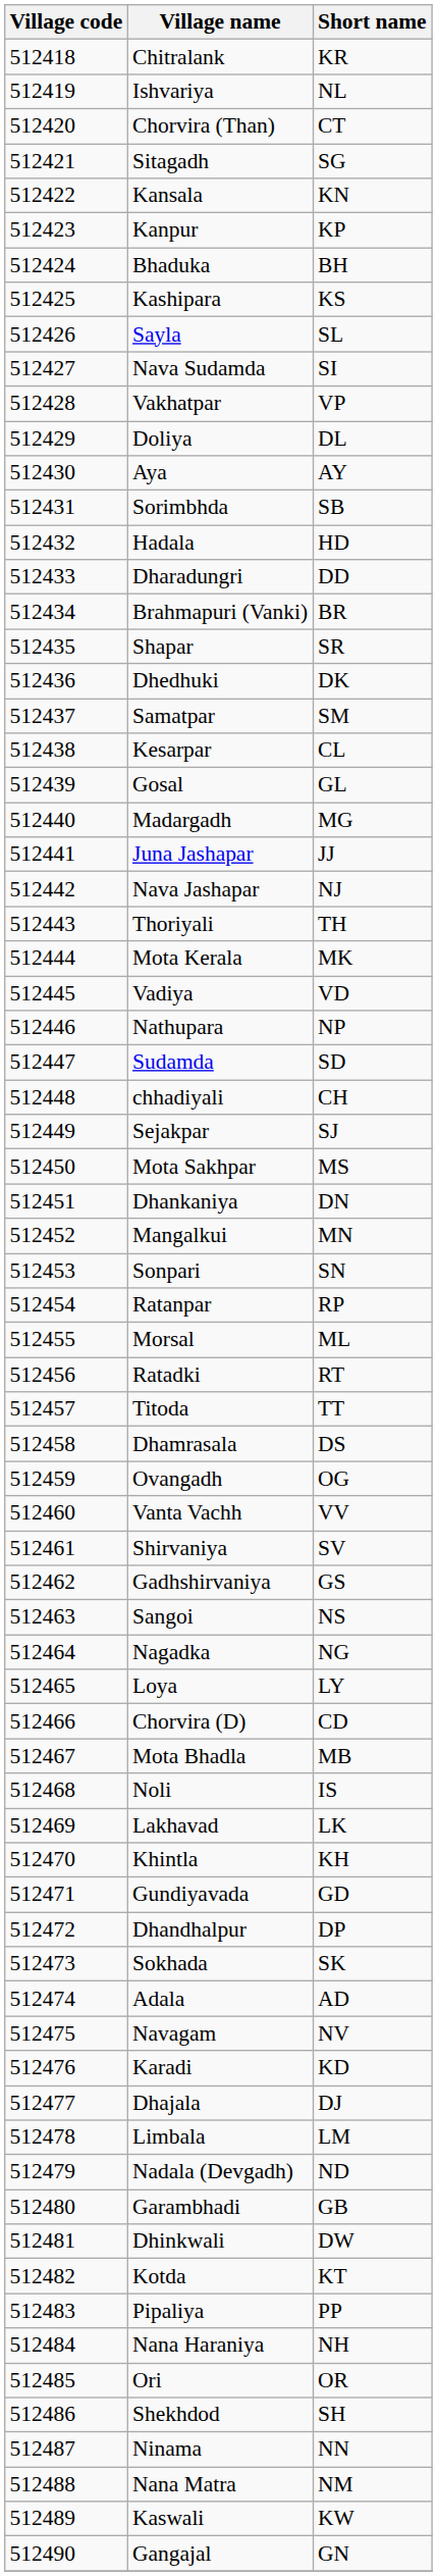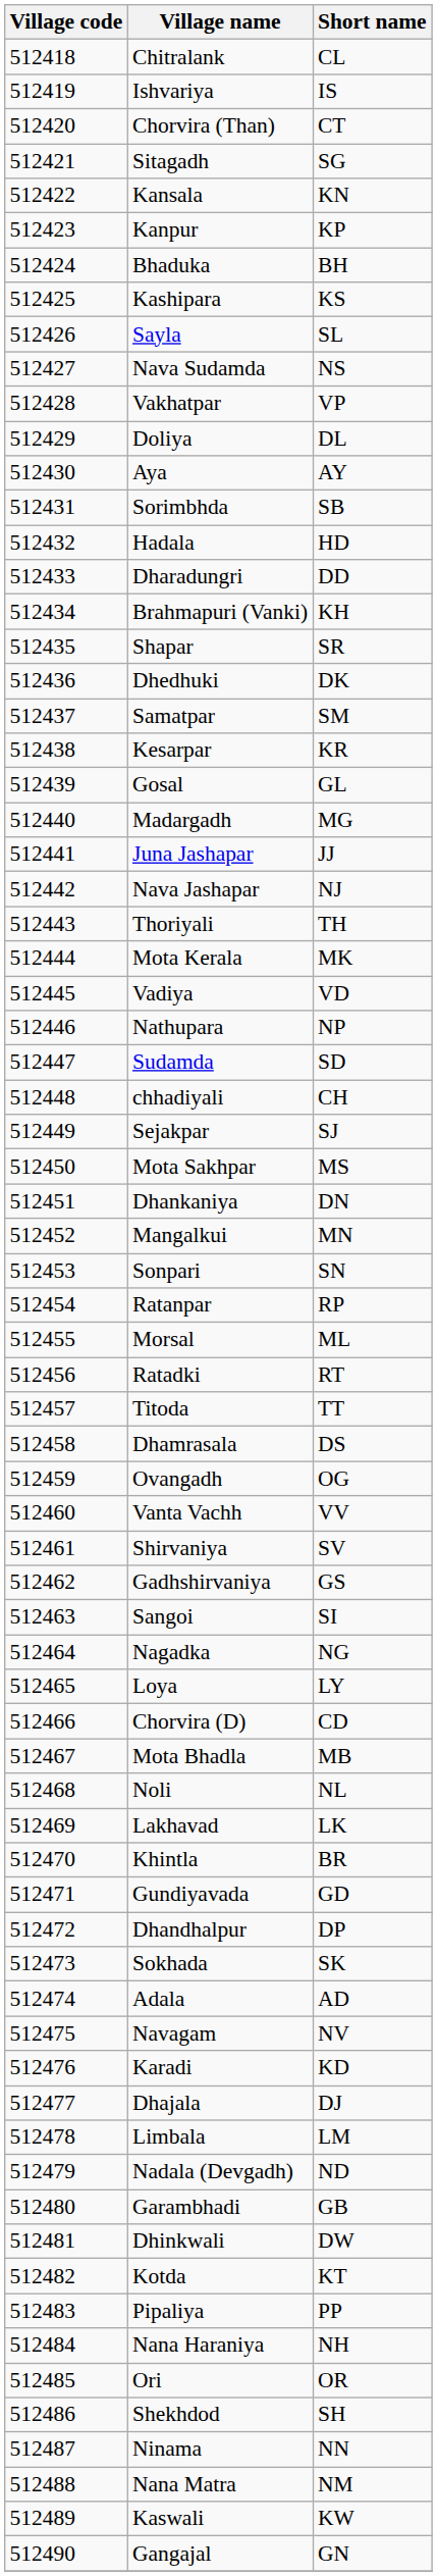 <table class="wikitable sortable">
 <tr>
 <th>Village code</th>
 <th>Village name</th>
 <th>Short name</th>
 </tr>
 <tr>
 <td>512418</td>
 <td>Chitralank</td>
-<td>KR</td>
+<td>CL</td>
 </tr>
 <tr>
 <td>512419</td>
 <td>Ishvariya</td>
-<td>NL</td>
+<td>IS</td>
 </tr>
 <tr>
 <td>512420</td>
 <td>Chorvira (Than)</td>
 <td>CT</td>
 </tr>
 <tr>
 <td>512421</td>
 <td>Sitagadh</td>
 <td>SG</td>
 </tr>
 <tr>
 <td>512422</td>
 <td>Kansala</td>
 <td>KN</td>
 </tr>
 <tr>
 <td>512423</td>
 <td>Kanpur</td>
 <td>KP</td>
 </tr>
 <tr>
 <td>512424</td>
 <td>Bhaduka</td>
 <td>BH</td>
 </tr>
 <tr>
 <td>512425</td>
 <td>Kashipara</td>
 <td>KS</td>
 </tr>
 <tr>
 <td>512426</td>
 <td><a href='#'>Sayla</a></td>
 <td>SL</td>
 </tr>
 <tr>
 <td>512427</td>
 <td>Nava Sudamda</td>
-<td>SI</td>
+<td>NS</td>
 </tr>
 <tr>
 <td>512428</td>
 <td>Vakhatpar</td>
 <td>VP</td>
 </tr>
 <tr>
 <td>512429</td>
 <td>Doliya</td>
 <td>DL</td>
 </tr>
 <tr>
 <td>512430</td>
 <td>Aya</td>
 <td>AY</td>
 </tr>
 <tr>
 <td>512431</td>
 <td>Sorimbhda</td>
 <td>SB</td>
 </tr>
 <tr>
 <td>512432</td>
 <td>Hadala</td>
 <td>HD</td>
 </tr>
 <tr>
 <td>512433</td>
 <td>Dharadungri</td>
 <td>DD</td>
 </tr>
 <tr>
 <td>512434</td>
 <td>Brahmapuri (Vanki)</td>
-<td>BR</td>
+<td>KH</td>
 </tr>
 <tr>
 <td>512435</td>
 <td>Shapar</td>
 <td>SR</td>
 </tr>
 <tr>
 <td>512436</td>
 <td>Dhedhuki</td>
 <td>DK</td>
 </tr>
 <tr>
 <td>512437</td>
 <td>Samatpar</td>
 <td>SM</td>
 </tr>
 <tr>
 <td>512438</td>
 <td>Kesarpar</td>
-<td>CL</td>
+<td>KR</td>
 </tr>
 <tr>
 <td>512439</td>
 <td>Gosal</td>
 <td>GL</td>
 </tr>
 <tr>
 <td>512440</td>
 <td>Madargadh</td>
 <td>MG</td>
 </tr>
 <tr>
 <td>512441</td>
 <td><a href='#'>Juna Jashapar</a></td>
 <td>JJ</td>
 </tr>
 <tr>
 <td>512442</td>
 <td>Nava Jashapar</td>
 <td>NJ</td>
 </tr>
 <tr>
 <td>512443</td>
 <td>Thoriyali</td>
 <td>TH</td>
 </tr>
 <tr>
 <td>512444</td>
 <td>Mota Kerala</td>
 <td>MK</td>
 </tr>
 <tr>
 <td>512445</td>
 <td>Vadiya</td>
 <td>VD</td>
 </tr>
 <tr>
 <td>512446</td>
 <td>Nathupara</td>
 <td>NP</td>
 </tr>
 <tr>
 <td>512447</td>
 <td><a href='#'>Sudamda</a></td>
 <td>SD</td>
 </tr>
 <tr>
 <td>512448</td>
 <td>chhadiyali</td>
 <td>CH</td>
 </tr>
 <tr>
 <td>512449</td>
 <td>Sejakpar</td>
 <td>SJ</td>
 </tr>
 <tr>
 <td>512450</td>
 <td>Mota Sakhpar</td>
 <td>MS</td>
 </tr>
 <tr>
 <td>512451</td>
 <td>Dhankaniya</td>
 <td>DN</td>
 </tr>
 <tr>
 <td>512452</td>
 <td>Mangalkui</td>
 <td>MN</td>
 </tr>
 <tr>
 <td>512453</td>
 <td>Sonpari</td>
 <td>SN</td>
 </tr>
 <tr>
 <td>512454</td>
 <td>Ratanpar</td>
 <td>RP</td>
 </tr>
 <tr>
 <td>512455</td>
 <td>Morsal</td>
 <td>ML</td>
 </tr>
 <tr>
 <td>512456</td>
 <td>Ratadki</td>
 <td>RT</td>
 </tr>
 <tr>
 <td>512457</td>
 <td>Titoda</td>
 <td>TT</td>
 </tr>
 <tr>
 <td>512458</td>
 <td>Dhamrasala</td>
 <td>DS</td>
 </tr>
 <tr>
 <td>512459</td>
 <td>Ovangadh</td>
 <td>OG</td>
 </tr>
 <tr>
 <td>512460</td>
 <td>Vanta Vachh</td>
 <td>VV</td>
 </tr>
 <tr>
 <td>512461</td>
 <td>Shirvaniya</td>
 <td>SV</td>
 </tr>
 <tr>
 <td>512462</td>
 <td>Gadhshirvaniya</td>
 <td>GS</td>
 </tr>
 <tr>
 <td>512463</td>
 <td>Sangoi</td>
-<td>NS</td>
+<td>SI</td>
 </tr>
 <tr>
 <td>512464</td>
 <td>Nagadka</td>
 <td>NG</td>
 </tr>
 <tr>
 <td>512465</td>
 <td>Loya</td>
 <td>LY</td>
 </tr>
 <tr>
 <td>512466</td>
 <td>Chorvira (D)</td>
 <td>CD</td>
 </tr>
 <tr>
 <td>512467</td>
 <td>Mota Bhadla</td>
 <td>MB</td>
 </tr>
 <tr>
 <td>512468</td>
 <td>Noli</td>
-<td>IS</td>
+<td>NL</td>
 </tr>
 <tr>
 <td>512469</td>
 <td>Lakhavad</td>
 <td>LK</td>
 </tr>
 <tr>
 <td>512470</td>
 <td>Khintla</td>
-<td>KH</td>
+<td>BR</td>
 </tr>
 <tr>
 <td>512471</td>
 <td>Gundiyavada</td>
 <td>GD</td>
 </tr>
 <tr>
 <td>512472</td>
 <td>Dhandhalpur</td>
 <td>DP</td>
 </tr>
 <tr>
 <td>512473</td>
 <td>Sokhada</td>
 <td>SK</td>
 </tr>
 <tr>
 <td>512474</td>
 <td>Adala</td>
 <td>AD</td>
 </tr>
 <tr>
 <td>512475</td>
 <td>Navagam</td>
 <td>NV</td>
 </tr>
 <tr>
 <td>512476</td>
 <td>Karadi</td>
 <td>KD</td>
 </tr>
 <tr>
 <td>512477</td>
 <td>Dhajala</td>
 <td>DJ</td>
 </tr>
 <tr>
 <td>512478</td>
 <td>Limbala</td>
 <td>LM</td>
 </tr>
 <tr>
 <td>512479</td>
 <td>Nadala (Devgadh)</td>
 <td>ND</td>
 </tr>
 <tr>
 <td>512480</td>
 <td>Garambhadi</td>
 <td>GB</td>
 </tr>
 <tr>
 <td>512481</td>
 <td>Dhinkwali</td>
 <td>DW</td>
 </tr>
 <tr>
 <td>512482</td>
 <td>Kotda</td>
 <td>KT</td>
 </tr>
 <tr>
 <td>512483</td>
 <td>Pipaliya</td>
 <td>PP</td>
 </tr>
 <tr>
 <td>512484</td>
 <td>Nana Haraniya</td>
 <td>NH</td>
 </tr>
 <tr>
 <td>512485</td>
 <td>Ori</td>
 <td>OR</td>
 </tr>
 <tr>
 <td>512486</td>
 <td>Shekhdod</td>
 <td>SH</td>
 </tr>
 <tr>
 <td>512487</td>
 <td>Ninama</td>
 <td>NN</td>
 </tr>
 <tr>
 <td>512488</td>
 <td>Nana Matra</td>
 <td>NM</td>
 </tr>
 <tr>
 <td>512489</td>
 <td>Kaswali</td>
 <td>KW</td>
 </tr>
 <tr>
 <td>512490</td>
 <td>Gangajal</td>
 <td>GN</td>
 </tr>
 <tr>
 </tr>
 </table>
